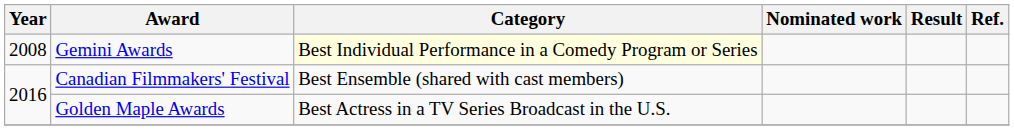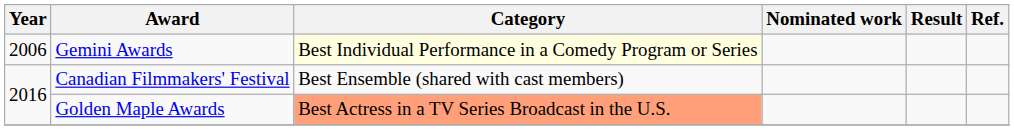 <table class="wikitable">
 <tr>
 <th>Year</th>
 <th>Award</th>
 <th>Category</th>
 <th>Nominated work</th>
 <th>Result</th>
 <th>Ref.</th>
 </tr>
 <tr>
-<td>2008</td>
+<td>2006</td>
 <td><a href='#'>Gemini Awards</a></td>
 <td style="background: lightyellow;">Best Individual Performance in a Comedy Program or Series</td>
 <td></td>
 <td></td>
 <td style="text-align:center;"></td>
 </tr>
 <tr>
 <td rowspan="2">2016</td>
 <td><a href='#'>Canadian Filmmakers' Festival</a></td>
 <td>Best Ensemble (shared with cast members)</td>
 <td></td>
 <td></td>
 <td></td>
 </tr>
 <tr>
 <td><a href='#'>Golden Maple Awards</a></td>
-<td>Best Actress in a TV Series Broadcast in the U.S.</td>
+<td style="background: lightsalmon;">Best Actress in a TV Series Broadcast in the U.S.</td>
 <td></td>
 <td></td>
 <td style="text-align:center;"></td>
 </tr>
 <tr>
 </tr>
 </table>
